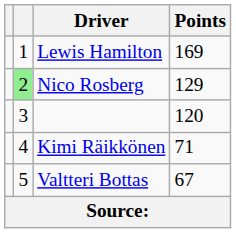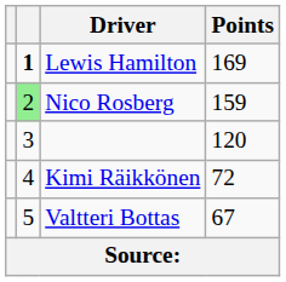 <table class="wikitable" style="font-size: 85%;">
 <tr>
 <th></th>
 <th></th>
 <th>Driver</th>
 <th>Points</th>
 </tr>
 <tr>
 <td align="left"></td>
-<td align="center">1</td>
+<td align="center"><strong>1</strong></td>
 <td> <a href='#'>Lewis Hamilton</a></td>
 <td align="left">169</td>
 </tr>
 <tr>
 <td align="left"></td>
 <td align="center" style="background: lightgreen;">2</td>
 <td> <a href='#'>Nico Rosberg</a></td>
-<td align="left">129</td>
+<td align="left">159</td>
 </tr>
 <tr>
 <td align="left"></td>
 <td align="center">3</td>
 <td></td>
 <td align="left">120</td>
 </tr>
 <tr>
 <td align="left"></td>
 <td align="center">4</td>
 <td> <a href='#'>Kimi Räikkönen</a></td>
-<td align="left">71</td>
+<td align="left">72</td>
 </tr>
 <tr>
 <td align="left"></td>
 <td align="center">5</td>
 <td> <a href='#'>Valtteri Bottas</a></td>
 <td align="left">67</td>
 </tr>
 <tr>
 <th colspan=4>Source:</th>
 </tr>
 </table>
